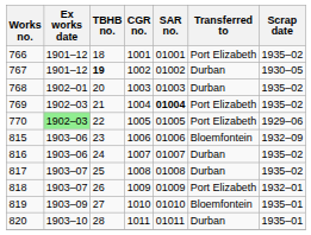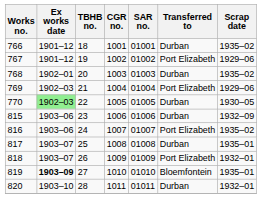 <table class="wikitable collapsible collapsed sortable" style="margin:0.5em auto; font-size:90%;">
 <tr>
 <th><br>Works<br>no.</th>
 <th>Ex<br>works<br>date</th>
 <th>TBHB<br>no.</th>
 <th>CGR<br>no.</th>
 <th>SAR<br>no.</th>
 <th>Transferred<br>to</th>
 <th>Scrap<br>date</th>
 </tr>
 <tr>
 <td>766</td>
 <td>1901–12</td>
 <td>18</td>
 <td>1001</td>
 <td>01001</td>
-<td>Port Elizabeth</td>
+<td>Durban</td>
 <td>1935–02</td>
 </tr>
 <tr>
 <td>767</td>
 <td>1901–12</td>
-<td><strong>19</strong></td>
+<td>19</td>
 <td>1002</td>
 <td>01002</td>
-<td>Durban</td>
-<td>1930–05</td>
+<td>Port Elizabeth</td>
+<td>1929–06</td>
 </tr>
 <tr>
 <td>768</td>
 <td>1902–01</td>
 <td>20</td>
 <td>1003</td>
 <td>01003</td>
 <td>Durban</td>
 <td>1935–02</td>
 </tr>
 <tr>
 <td>769</td>
 <td>1902–03</td>
 <td>21</td>
 <td>1004</td>
-<td><strong>01004</strong></td>
+<td>01004</td>
 <td>Port Elizabeth</td>
-<td>1935–02</td>
+<td>1929–06</td>
 </tr>
 <tr>
 <td>770</td>
 <td style="background: lightgreen;">1902–03</td>
 <td>22</td>
 <td>1005</td>
 <td>01005</td>
-<td>Port Elizabeth</td>
-<td>1929–06</td>
+<td>Durban</td>
+<td>1930–05</td>
 </tr>
 <tr>
 <td>815</td>
 <td>1903–06</td>
 <td>23</td>
 <td>1006</td>
 <td>01006</td>
-<td>Bloemfontein</td>
+<td>Durban</td>
 <td>1932–09</td>
 </tr>
 <tr>
 <td>816</td>
 <td>1903–06</td>
 <td>24</td>
 <td>1007</td>
 <td>01007</td>
-<td>Durban</td>
+<td>Port Elizabeth</td>
 <td>1935–02</td>
 </tr>
 <tr>
 <td>817</td>
 <td>1903–07</td>
 <td>25</td>
 <td>1008</td>
 <td>01008</td>
 <td>Durban</td>
-<td>1935–02</td>
+<td>1935–01</td>
 </tr>
 <tr>
 <td>818</td>
 <td>1903–07</td>
 <td>26</td>
 <td>1009</td>
 <td>01009</td>
 <td>Port Elizabeth</td>
 <td>1932–01</td>
 </tr>
 <tr>
 <td>819</td>
-<td>1903–09</td>
+<td><strong>1903–09</strong></td>
 <td>27</td>
 <td>1010</td>
 <td>01010</td>
 <td>Bloemfontein</td>
 <td>1935–01</td>
 </tr>
 <tr>
 <td>820</td>
 <td>1903–10</td>
 <td>28</td>
 <td>1011</td>
 <td>01011</td>
 <td>Durban</td>
-<td>1935–01</td>
+<td>1932–01</td>
 </tr>
 <tr>
 </tr>
 </table>
